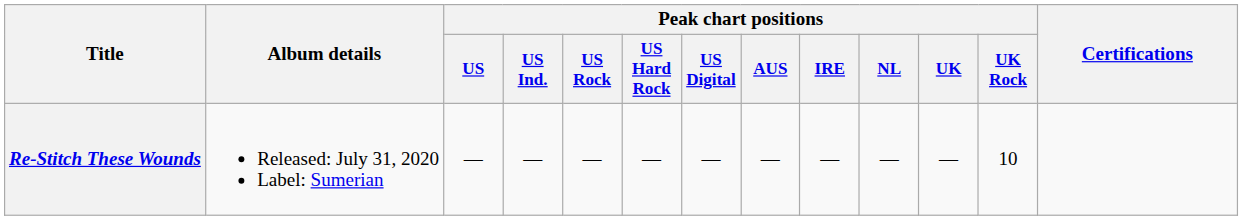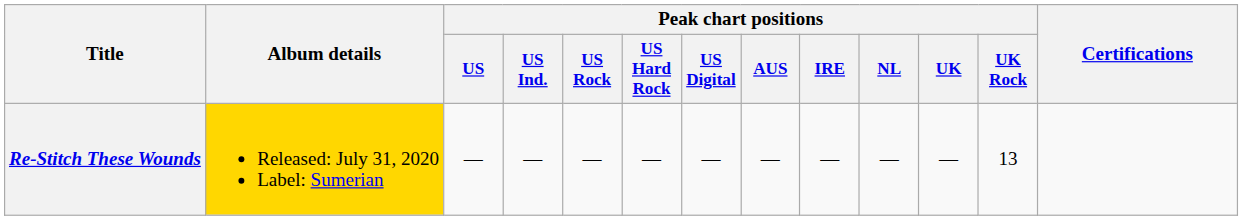 <table class="wikitable plainrowheaders">
 <tr>
 <th rowspan="2">Title</th>
 <th rowspan="2">Album details</th>
 <th colspan="10">Peak chart positions</th>
 <th scope="col" rowspan="2" style="width:10em;"><a href='#'>Certifications</a></th>
 </tr>
 <tr>
 <th scope="col" style="width:3em;font-size:90%;"><a href='#'>US</a><br></th>
 <th scope="col" style="width:3em;font-size:90%;"><a href='#'>US<br>Ind.</a><br></th>
 <th scope="col" style="width:3em;font-size:90%;"><a href='#'>US<br>Rock</a><br></th>
 <th scope="col" style="width:3em;font-size:90%;"><a href='#'>US<br>Hard Rock</a><br></th>
 <th scope="col" style="width:3em;font-size:90%;"><a href='#'>US<br>Digital</a><br></th>
 <th scope="col" style="width:3em;font-size:90%;"><a href='#'>AUS</a><br></th>
 <th scope="col" style="width:3em;font-size:90%;"><a href='#'>IRE</a><br></th>
 <th scope="col" style="width:3em;font-size:90%;"><a href='#'>NL</a><br></th>
 <th scope="col" style="width:3em;font-size:90%;"><a href='#'>UK</a><br></th>
 <th scope="col" style="width:3em;font-size:90%;"><a href='#'>UK<br>Rock</a><br></th>
 </tr>
 <tr>
 <th scope="row"><em><a href='#'>Re-Stitch These Wounds</a></em></th>
-<td><br><ul><li>Released: July 31, 2020</li><li>Label: <a href='#'>Sumerian</a></li></ul></td>
+<td style="background: gold;"><br><ul><li>Released: July 31, 2020</li><li>Label: <a href='#'>Sumerian</a></li></ul></td>
 <td style="text-align:center;">—</td>
 <td style="text-align:center;">—</td>
 <td style="text-align:center;">—</td>
 <td style="text-align:center;">—</td>
 <td style="text-align:center;">—</td>
 <td style="text-align:center;">—</td>
 <td style="text-align:center;">—</td>
 <td style="text-align:center;">—</td>
 <td style="text-align:center;">—</td>
-<td style="text-align:center;">10</td>
+<td style="text-align:center;">13</td>
 <td></td>
 </tr>
 </table>
